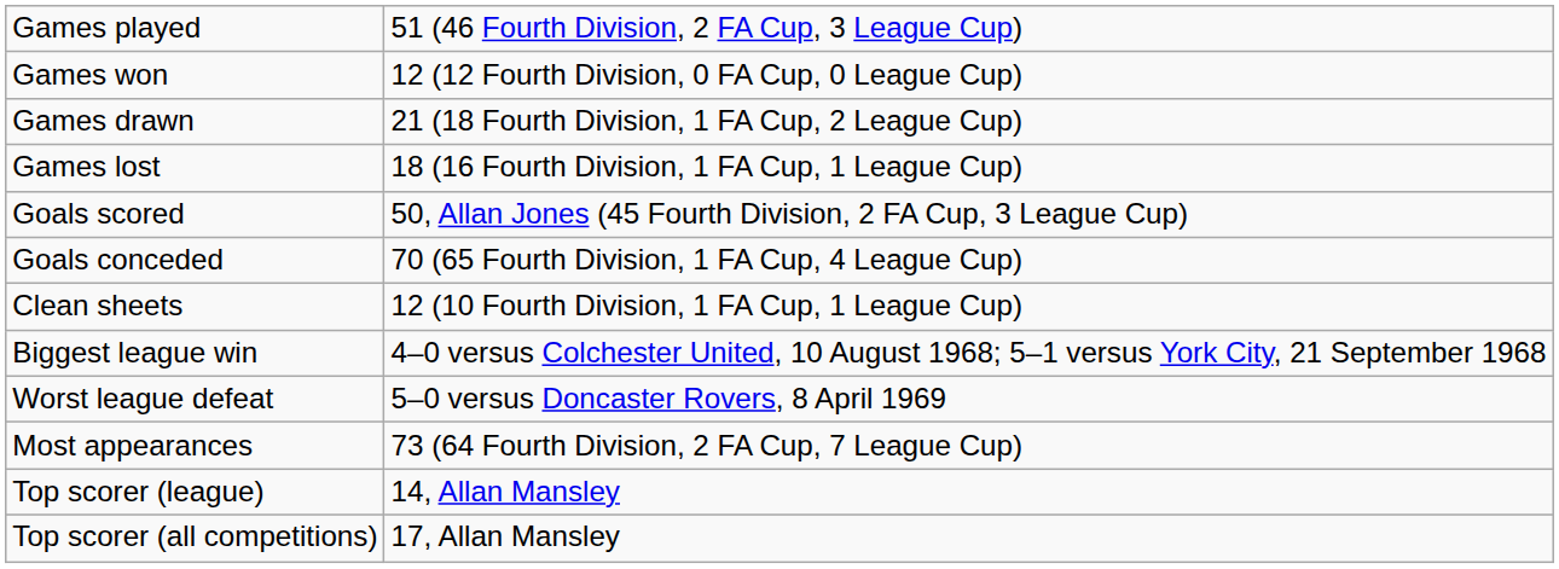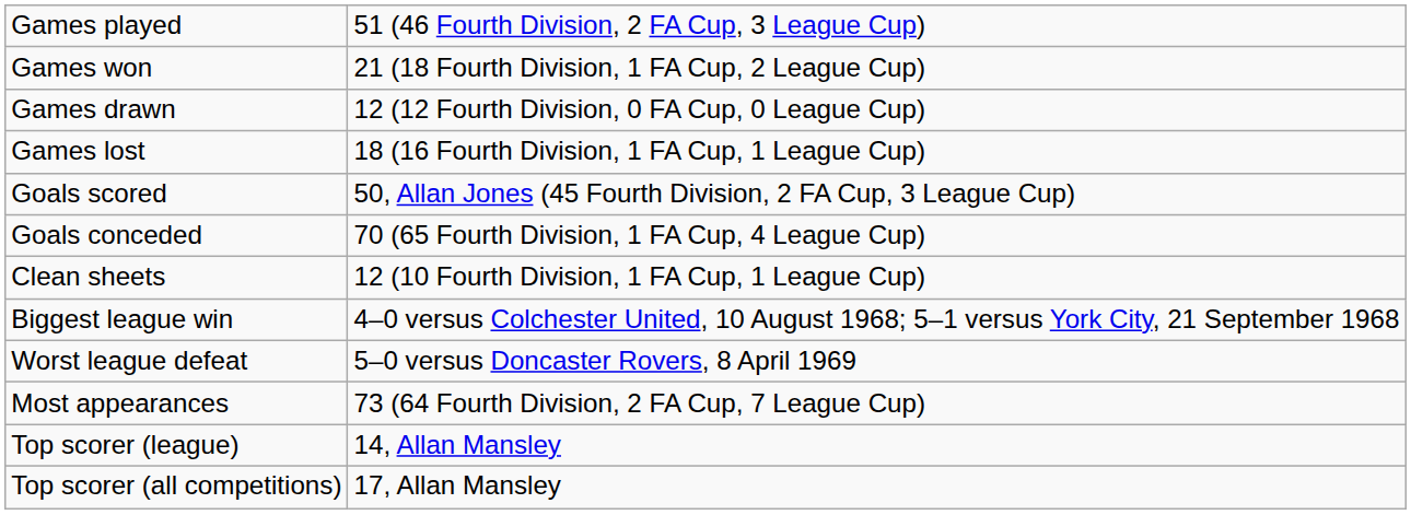 <table class="wikitable">
 <tr>
 <td>Games played</td>
 <td>51 (46 <a href='#'>Fourth Division</a>, 2 <a href='#'>FA Cup</a>, 3 <a href='#'>League Cup</a>)</td>
 </tr>
 <tr>
 <td>Games won</td>
-<td>12 (12 Fourth Division, 0 FA Cup, 0 League Cup)</td>
+<td>21 (18 Fourth Division, 1 FA Cup, 2 League Cup)</td>
 </tr>
 <tr>
 <td>Games drawn</td>
-<td>21 (18 Fourth Division, 1 FA Cup, 2 League Cup)</td>
+<td>12 (12 Fourth Division, 0 FA Cup, 0 League Cup)</td>
 </tr>
 <tr>
 <td>Games lost</td>
 <td>18 (16 Fourth Division, 1 FA Cup, 1 League Cup)</td>
 </tr>
 <tr>
 <td>Goals scored</td>
 <td>50, <a href='#'>Allan Jones</a> (45 Fourth Division, 2 FA Cup, 3 League Cup)</td>
 </tr>
 <tr>
 <td>Goals conceded</td>
 <td>70 (65 Fourth Division, 1 FA Cup, 4 League Cup)</td>
 </tr>
 <tr>
 <td>Clean sheets</td>
 <td>12 (10 Fourth Division, 1 FA Cup, 1 League Cup)</td>
 </tr>
 <tr>
 <td>Biggest league win</td>
 <td>4–0 versus <a href='#'>Colchester United</a>, 10 August 1968; 5–1 versus <a href='#'>York City</a>, 21 September 1968</td>
 </tr>
 <tr>
 <td>Worst league defeat</td>
 <td>5–0 versus <a href='#'>Doncaster Rovers</a>, 8 April 1969</td>
 </tr>
 <tr>
 <td>Most appearances</td>
 <td>73 (64 Fourth Division, 2 FA Cup, 7 League Cup)</td>
 </tr>
 <tr>
 <td>Top scorer (league)</td>
 <td>14, <a href='#'>Allan Mansley</a></td>
 </tr>
 <tr>
 <td>Top scorer (all competitions)</td>
 <td>17, Allan Mansley</td>
 </tr>
 </table>
